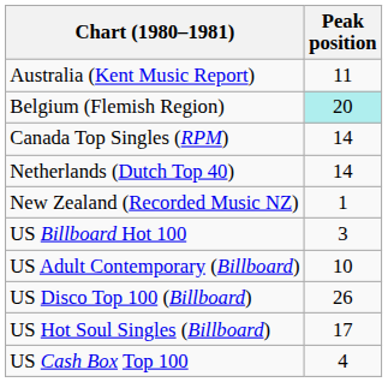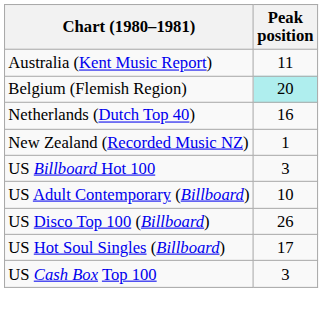 <table class="wikitable sortable">
 <tr>
 <th>Chart (1980–1981)</th>
 <th>Peak<br>position</th>
 </tr>
 <tr>
 <td>Australia (<a href='#'>Kent Music Report</a>)</td>
 <td style="text-align:center;">11</td>
 </tr>
 <tr>
 <td>Belgium (Flemish Region)</td>
 <td style="background: paleturquoise; text-align:center;">20</td>
 </tr>
 <tr>
-<td>Canada Top Singles (<em><a href='#'>RPM</a></em>)</td>
-<td style="text-align:center;">14</td>
-</tr>
-<tr>
 <td>Netherlands (<a href='#'>Dutch Top 40</a>)</td>
-<td style="text-align:center;">14</td>
+<td style="text-align:center;">16</td>
 </tr>
 <tr>
 <td>New Zealand (<a href='#'>Recorded Music NZ</a>)</td>
 <td style="text-align:center;">1</td>
 </tr>
 <tr>
 <td>US <a href='#'><em>Billboard</em> Hot 100</a></td>
 <td style="text-align:center;">3</td>
 </tr>
 <tr>
 <td>US <a href='#'>Adult Contemporary</a> (<em><a href='#'>Billboard</a></em>)</td>
 <td style="text-align:center;">10</td>
 </tr>
 <tr>
 <td>US <a href='#'>Disco Top 100</a> (<em><a href='#'>Billboard</a></em>)</td>
 <td style="text-align:center;">26</td>
 </tr>
 <tr>
 <td>US <a href='#'>Hot Soul Singles</a> (<em><a href='#'>Billboard</a></em>)</td>
 <td style="text-align:center;">17</td>
 </tr>
 <tr>
 <td>US <em><a href='#'>Cash Box</a></em> <a href='#'>Top 100</a></td>
-<td style="text-align:center;">4</td>
+<td style="text-align:center;">3</td>
 </tr>
 </table>
